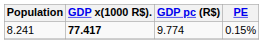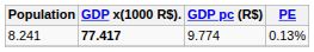 <table class="wikitable" border="1">
 <tr>
 <th>Population</th>
 <th><a href='#'>GDP</a> x(1000 R$).</th>
 <th><a href='#'>GDP pc</a> (R$)</th>
 <th><a href='#'>PE</a></th>
 </tr>
 <tr>
 <td>8.241</td>
 <td><strong>77.417</strong></td>
 <td>9.774</td>
-<td>0.15%</td>
+<td>0.13%</td>
 </tr>
 <tr>
 </tr>
 </table>
